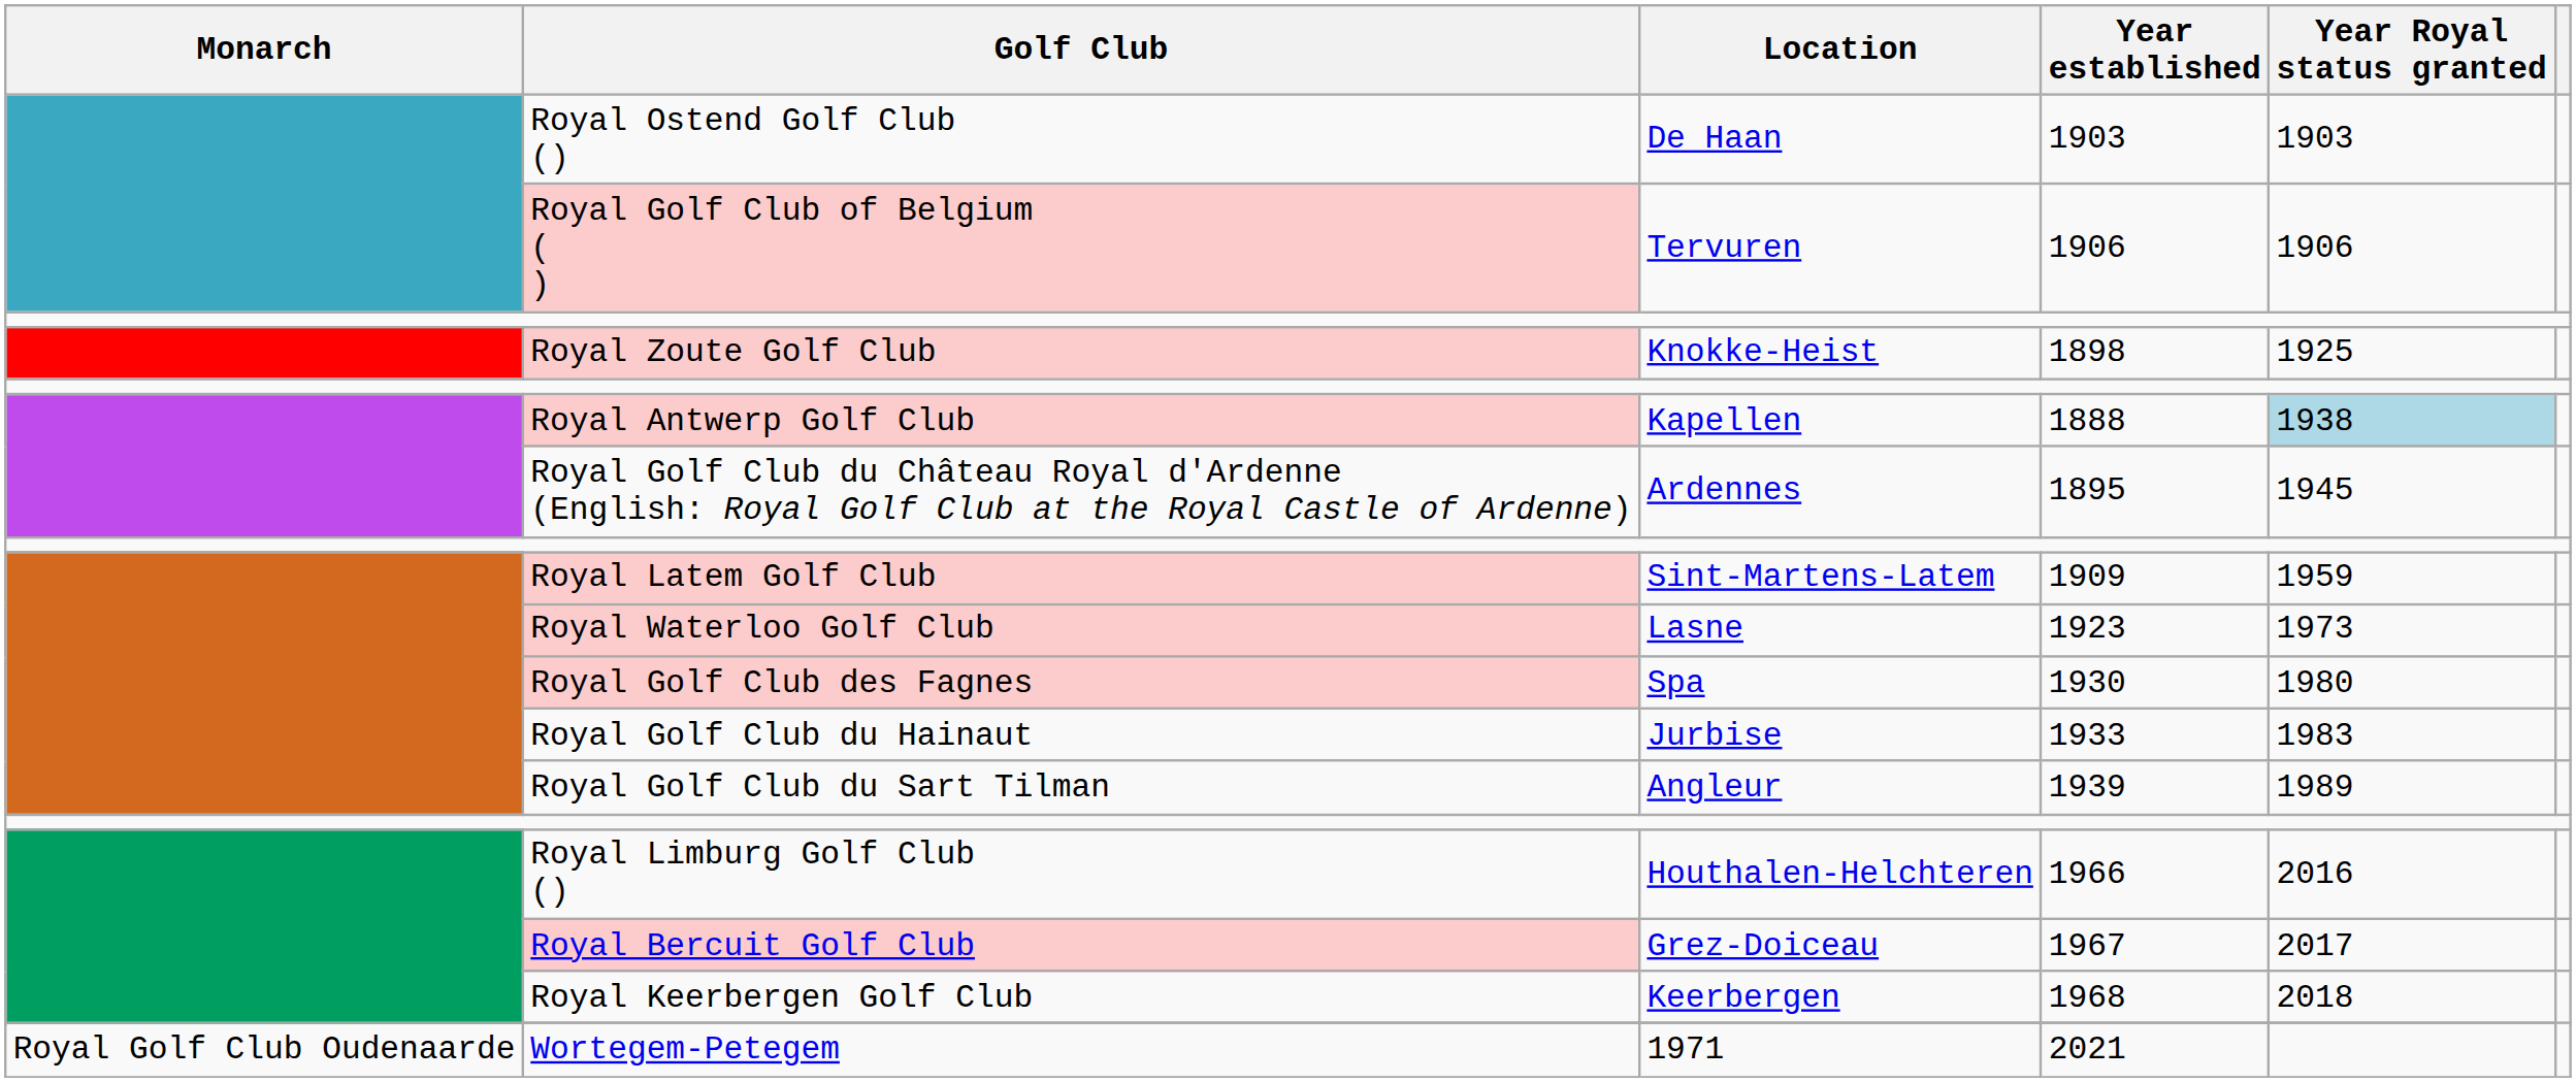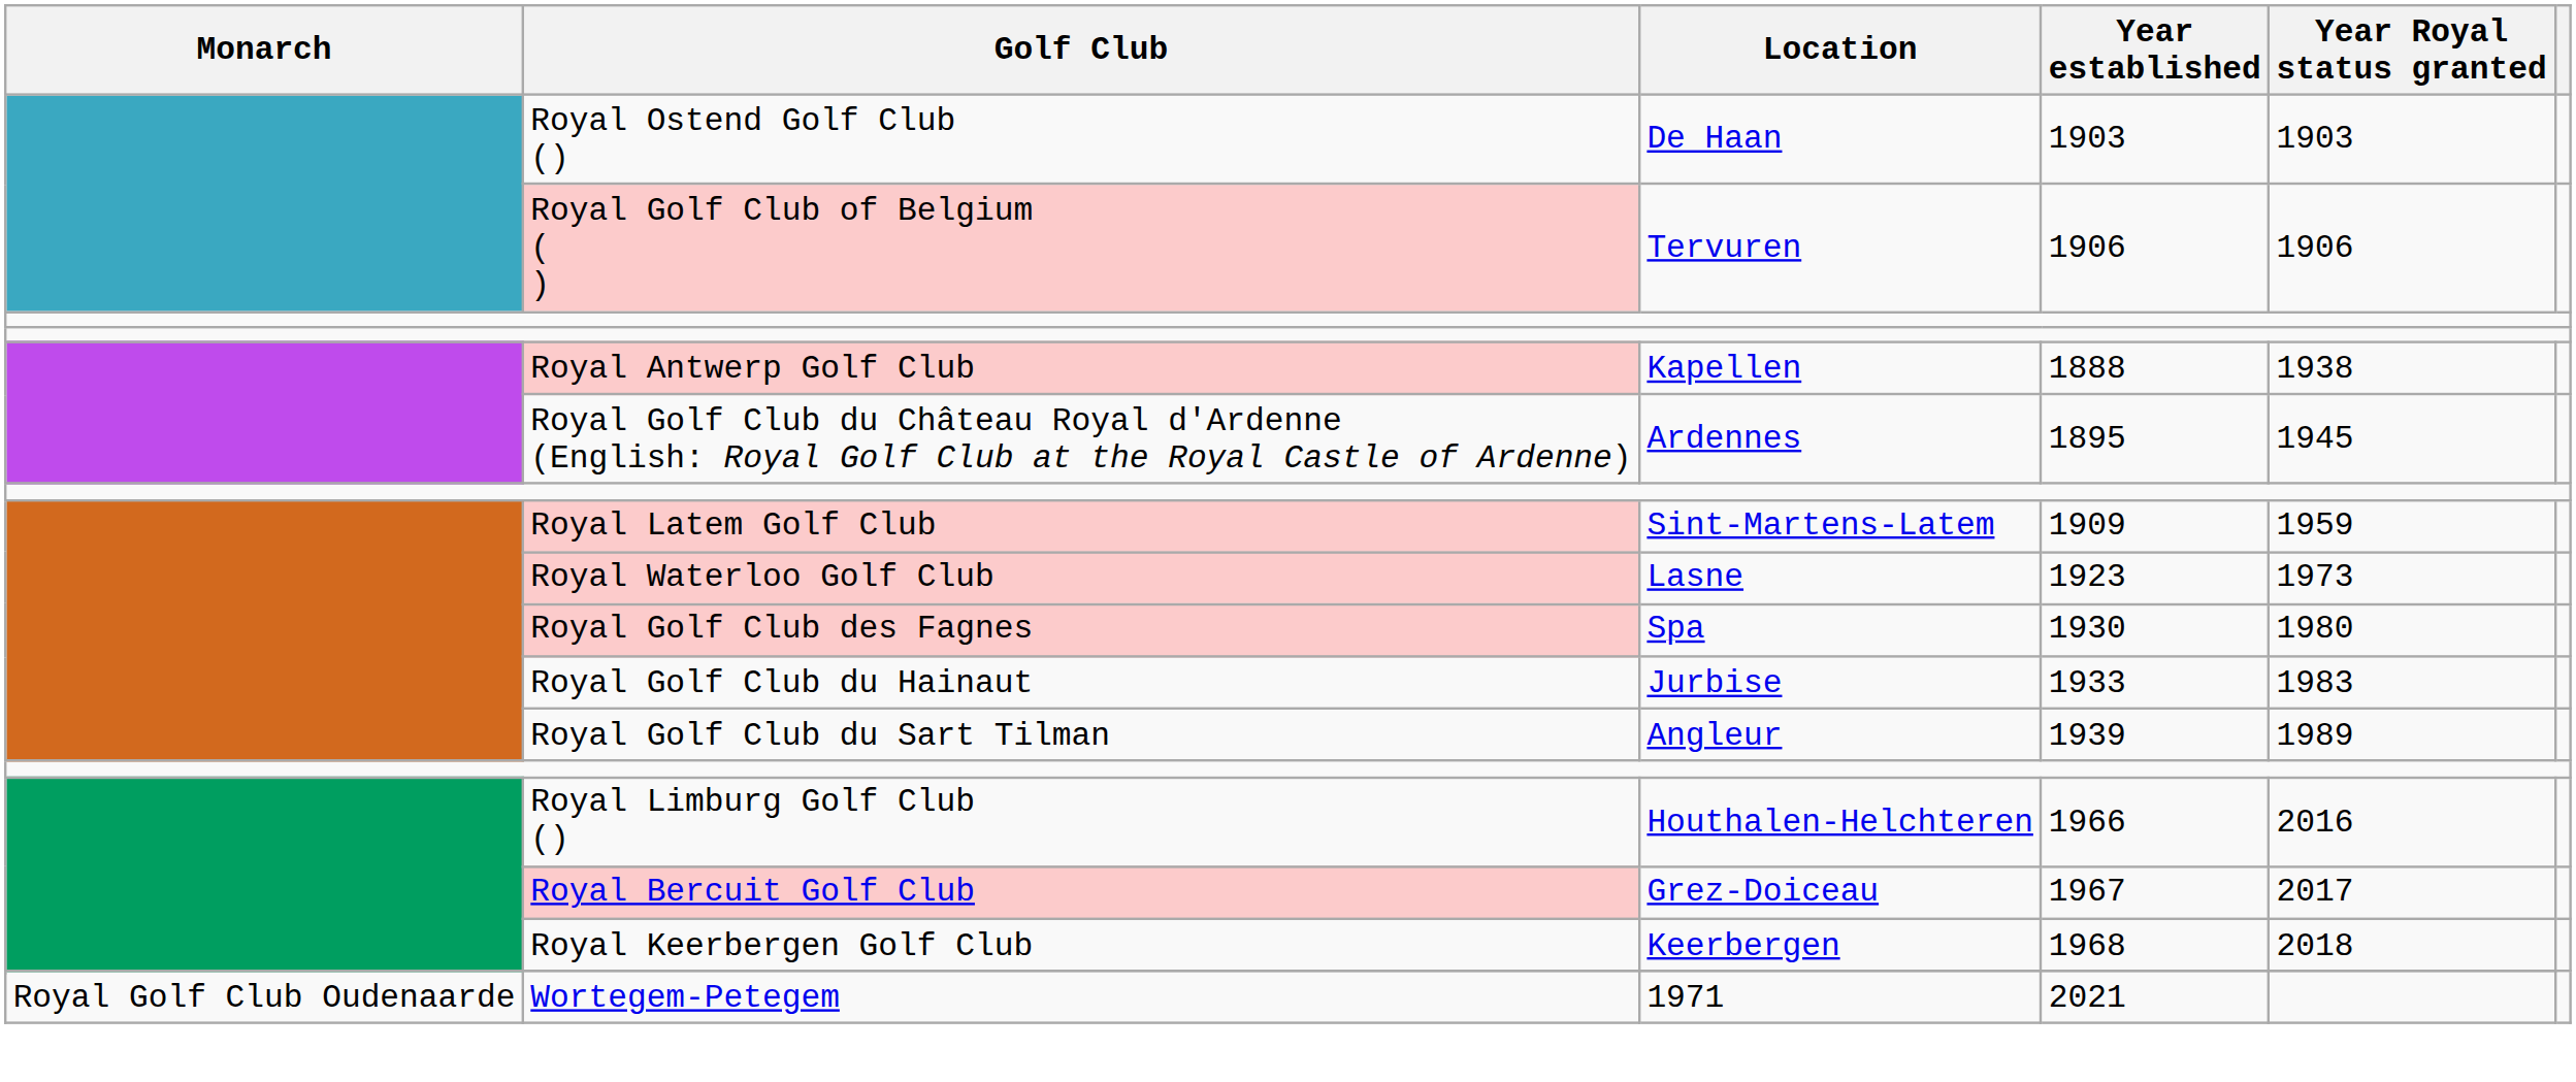 <table class="wikitable">
 <tr>
 <th>Monarch</th>
 <th>Golf Club</th>
 <th>Location</th>
 <th>Year<br>established</th>
 <th>Year Royal<br>status granted</th>
 <th></th>
 </tr>
 <tr>
 <td rowspan=2 bgcolor="#3AA8C1"></td>
 <td>Royal Ostend Golf Club<br>()</td>
 <td><a href='#'>De Haan</a></td>
 <td>1903</td>
 <td>1903</td>
 <td></td>
 </tr>
 <tr>
 <td style="background:#fccbcb">Royal Golf Club of Belgium<br>(<br>)</td>
 <td><a href='#'>Tervuren</a></td>
 <td>1906</td>
 <td>1906</td>
 <td></td>
 </tr>
 <tr>
 <td colspan=6></td>
 </tr>
 <tr>
-<td bgcolor="#FF0000"></td>
-<td style="background:#fccbcb">Royal Zoute Golf Club</td>
-<td><a href='#'>Knokke-Heist</a></td>
-<td>1898</td>
-<td>1925</td>
-<td></td>
-</tr>
-<tr>
 <td colspan=6></td>
 </tr>
 <tr>
 <td rowspan=2 bgcolor="#bf4bec"></td>
 <td style="background:#fccbcb">Royal Antwerp Golf Club</td>
 <td><a href='#'>Kapellen</a></td>
 <td>1888</td>
-<td style="background: lightblue;">1938</td>
+<td>1938</td>
 <td></td>
 </tr>
 <tr>
 <td>Royal Golf Club du Château Royal d'Ardenne<br>(English: <em>Royal Golf Club at the Royal Castle of Ardenne</em>)</td>
 <td><a href='#'>Ardennes</a></td>
 <td>1895</td>
 <td>1945</td>
 <td></td>
 </tr>
 <tr>
 <td colspan=6></td>
 </tr>
 <tr>
 <td rowspan=5 bgcolor="#D2691E"></td>
 <td style="background:#fccbcb">Royal Latem Golf Club</td>
 <td><a href='#'>Sint-Martens-Latem</a></td>
 <td>1909</td>
 <td>1959</td>
 <td></td>
 </tr>
 <tr>
 <td style="background:#fccbcb">Royal Waterloo Golf Club</td>
 <td><a href='#'>Lasne</a></td>
 <td>1923</td>
 <td>1973</td>
 <td></td>
 </tr>
 <tr>
 <td style="background:#fccbcb">Royal Golf Club des Fagnes</td>
 <td><a href='#'>Spa</a></td>
 <td>1930</td>
 <td>1980</td>
 <td></td>
 </tr>
 <tr>
 <td>Royal Golf Club du Hainaut</td>
 <td><a href='#'>Jurbise</a></td>
 <td>1933</td>
 <td>1983</td>
 <td></td>
 </tr>
 <tr>
 <td>Royal Golf Club du Sart Tilman</td>
 <td><a href='#'>Angleur</a></td>
 <td>1939</td>
 <td>1989</td>
 <td></td>
 </tr>
 <tr>
 <td colspan=6></td>
 </tr>
 <tr>
 <td rowspan = 4 bgcolor="#009E60"></td>
 <td>Royal Limburg Golf Club<br>()</td>
 <td><a href='#'>Houthalen-Helchteren</a></td>
 <td>1966</td>
 <td>2016</td>
 <td></td>
 </tr>
 <tr>
 <td style="background:#fccbcb"><a href='#'>Royal Bercuit Golf Club</a></td>
 <td><a href='#'>Grez-Doiceau</a></td>
 <td>1967</td>
 <td>2017</td>
 <td></td>
 </tr>
 <tr>
 <td>Royal Keerbergen Golf Club</td>
 <td><a href='#'>Keerbergen</a></td>
 <td>1968</td>
 <td>2018</td>
 <td></td>
 </tr>
 <tr>
 </tr>
 <tr>
 <td>Royal Golf Club Oudenaarde</td>
 <td><a href='#'>Wortegem-Petegem</a></td>
 <td>1971</td>
 <td>2021</td>
 <td></td>
 </tr>
 </table>
